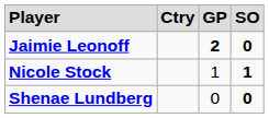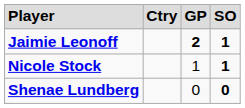 <table class="wikitable">
 <tr align="center" style="font-weight:bold; background-color:#dddddd;" |>
 <td align="left">Player</td>
 <td>Ctry</td>
 <td>GP</td>
 <td>SO</td>
 </tr>
 <tr align="center">
 <td align="left"><strong><a href='#'>Jaimie Leonoff</a></strong></td>
 <td></td>
 <td><strong>2</strong></td>
-<td><strong>0</strong></td>
+<td><strong>1</strong></td>
 </tr>
 <tr align="center">
 <td align="left"><strong><a href='#'>Nicole Stock</a></strong></td>
 <td></td>
 <td>1</td>
 <td><strong>1</strong></td>
 </tr>
 <tr align="center">
 <td align="left"><strong><a href='#'>Shenae Lundberg</a></strong></td>
 <td></td>
 <td>0</td>
 <td><strong>0</strong></td>
 </tr>
 </table>
